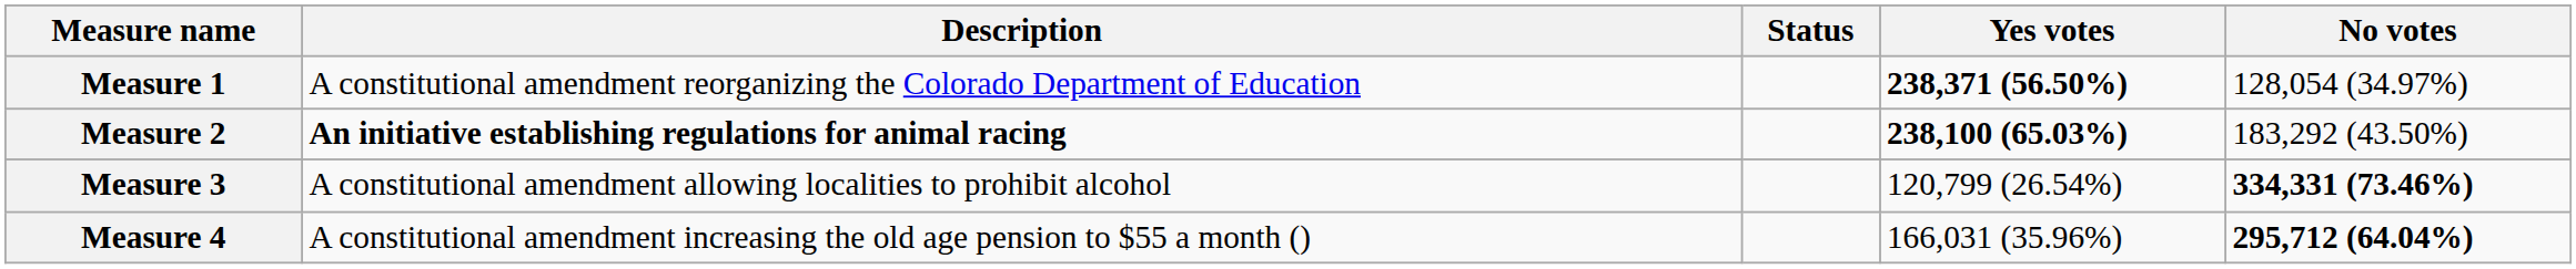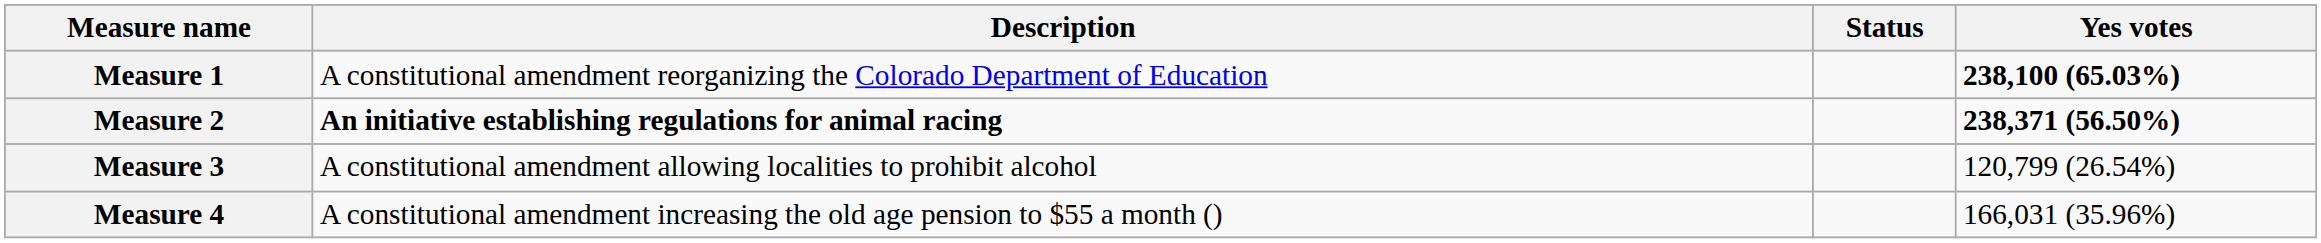 <table class="wikitable sortable plainrowheaders" style="width:100%">
 <tr>
 <th scope="col">Measure name</th>
 <th class="unsortable" scope="col">Description</th>
 <th scope="col">Status</th>
 <th scope="col">Yes votes</th>
-<th scope="col">No votes</th>
 </tr>
 <tr>
 <th scope="row">Measure 1</th>
 <td>A constitutional amendment reorganizing the <a href='#'>Colorado Department of Education</a></td>
 <td></td>
-<td><strong>238,371 (56.50%)</strong></td>
-<td>128,054 (34.97%)</td>
+<td><strong>238,100 (65.03%)</strong></td>
 </tr>
 <tr>
 <th scope="row">Measure 2</th>
 <td><strong>An initiative establishing regulations for animal racing</strong></td>
 <td></td>
-<td><strong>238,100 (65.03%)</strong></td>
-<td>183,292 (43.50%)</td>
+<td><strong>238,371 (56.50%)</strong></td>
 </tr>
 <tr>
 <th scope="row">Measure 3</th>
 <td>A constitutional amendment allowing localities to prohibit alcohol</td>
 <td></td>
 <td>120,799 (26.54%)</td>
-<td><strong>334,331 (73.46%)</strong></td>
 </tr>
 <tr>
 <th scope="row">Measure 4</th>
 <td>A constitutional amendment increasing the old age pension to $55 a month ()</td>
 <td></td>
 <td>166,031 (35.96%)</td>
-<td><strong>295,712 (64.04%)</strong></td>
 </tr>
 </table>
